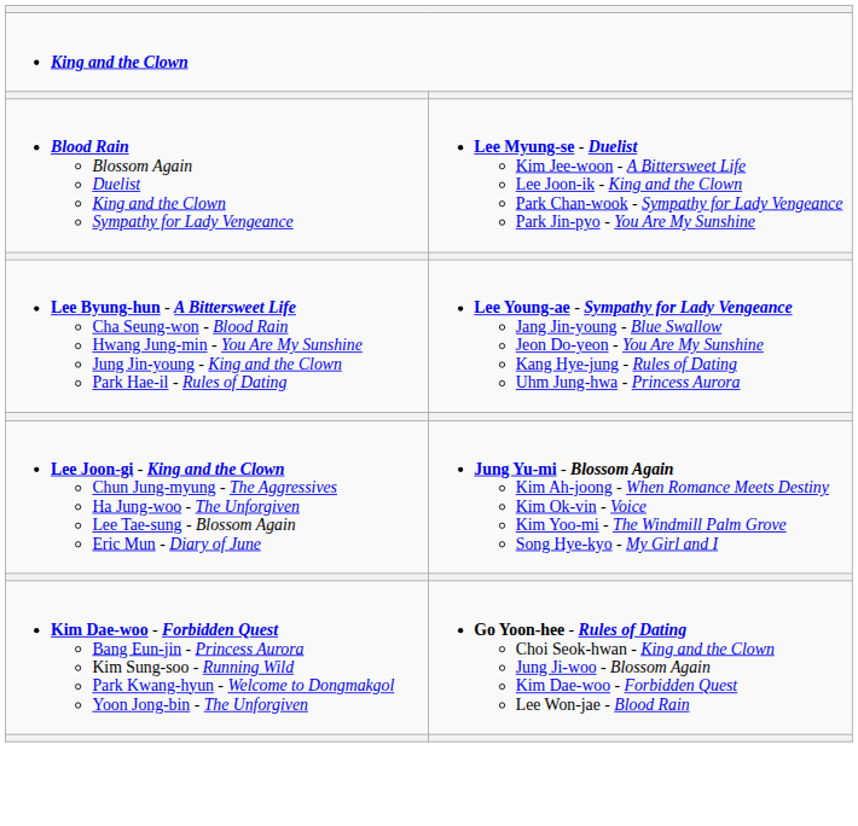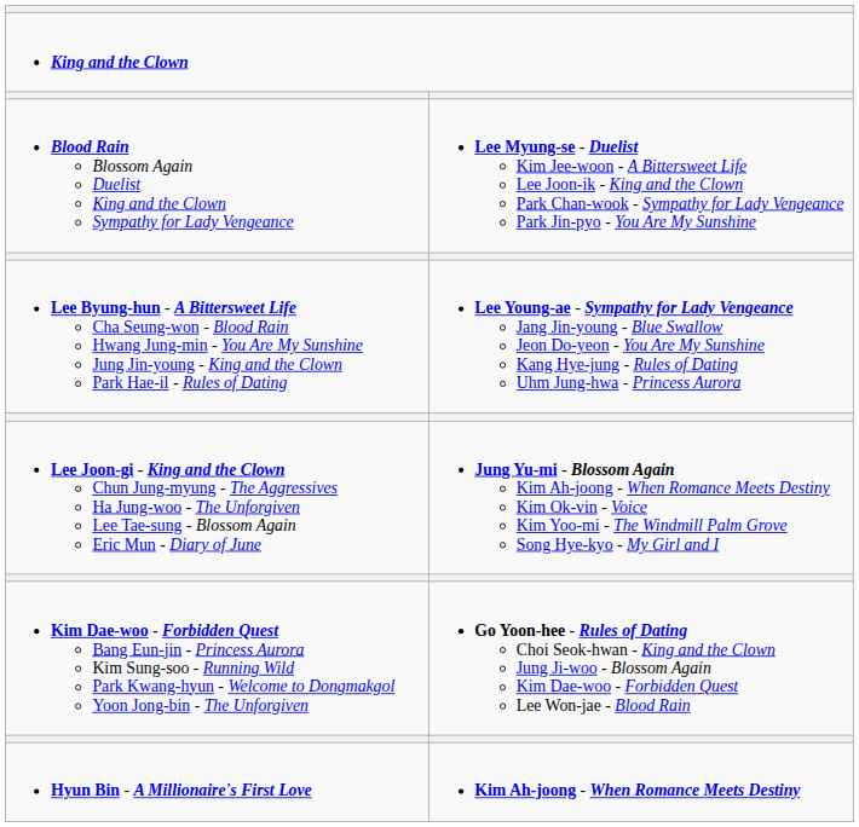 <table class="wikitable">
 <tr>
 <th colspan="2"></th>
 </tr>
 <tr>
 <td valign="top" colspan="2"><br><ul><li><strong><em><a href='#'>King and the Clown</a></em></strong></li></ul></td>
 </tr>
 <tr>
 <th style="width:400px;"></th>
 <th style="width:400px;"></th>
 </tr>
 <tr>
 <td valign="top"><br><ul><li><strong><em><a href='#'>Blood Rain</a></em></strong><ul><li><em>Blossom Again</em></li><li><em><a href='#'>Duelist</a></em></li><li><em><a href='#'>King and the Clown</a></em></li><li><em><a href='#'>Sympathy for Lady Vengeance</a></em></li></ul></li></ul></td>
 <td valign="top"><br><ul><li><strong><a href='#'>Lee Myung-se</a></strong> - <strong><em><a href='#'>Duelist</a></em></strong><ul><li><a href='#'>Kim Jee-woon</a> - <em><a href='#'>A Bittersweet Life</a></em></li><li><a href='#'>Lee Joon-ik</a> - <em><a href='#'>King and the Clown</a></em></li><li><a href='#'>Park Chan-wook</a> - <em><a href='#'>Sympathy for Lady Vengeance</a></em></li><li><a href='#'>Park Jin-pyo</a> - <em><a href='#'>You Are My Sunshine</a></em></li></ul></li></ul></td>
 </tr>
 <tr>
 <th></th>
 <th></th>
 </tr>
 <tr>
 <td valign="top"><br><ul><li><strong><a href='#'>Lee Byung-hun</a></strong> - <strong><em><a href='#'>A Bittersweet Life</a></em></strong><ul><li><a href='#'>Cha Seung-won</a> - <em><a href='#'>Blood Rain</a></em></li><li><a href='#'>Hwang Jung-min</a> - <em><a href='#'>You Are My Sunshine</a></em></li><li><a href='#'>Jung Jin-young</a> - <em><a href='#'>King and the Clown</a></em></li><li><a href='#'>Park Hae-il</a> - <em><a href='#'>Rules of Dating</a></em></li></ul></li></ul></td>
 <td valign="top"><br><ul><li><strong><a href='#'>Lee Young-ae</a></strong> - <strong><em><a href='#'>Sympathy for Lady Vengeance</a></em></strong><ul><li><a href='#'>Jang Jin-young</a> - <em><a href='#'>Blue Swallow</a></em></li><li><a href='#'>Jeon Do-yeon</a> - <em><a href='#'>You Are My Sunshine</a></em></li><li><a href='#'>Kang Hye-jung</a> - <em><a href='#'>Rules of Dating</a></em></li><li><a href='#'>Uhm Jung-hwa</a> - <em><a href='#'>Princess Aurora</a></em></li></ul></li></ul></td>
 </tr>
 <tr>
 <th></th>
 <th></th>
 </tr>
 <tr>
 <td valign="top"><br><ul><li><strong><a href='#'>Lee Joon-gi</a></strong> - <strong><em><a href='#'>King and the Clown</a></em></strong><ul><li><a href='#'>Chun Jung-myung</a> - <em><a href='#'>The Aggressives</a></em></li><li><a href='#'>Ha Jung-woo</a> - <em><a href='#'>The Unforgiven</a></em></li><li><a href='#'>Lee Tae-sung</a> - <em>Blossom Again</em></li><li><a href='#'>Eric Mun</a> - <em><a href='#'>Diary of June</a></em></li></ul></li></ul></td>
 <td valign="top"><br><ul><li><strong><a href='#'>Jung Yu-mi</a></strong> - <strong><em>Blossom Again</em></strong><ul><li><a href='#'>Kim Ah-joong</a> - <em><a href='#'>When Romance Meets Destiny</a></em></li><li><a href='#'>Kim Ok-vin</a> - <em><a href='#'>Voice</a></em></li><li><a href='#'>Kim Yoo-mi</a> - <em><a href='#'>The Windmill Palm Grove</a></em></li><li><a href='#'>Song Hye-kyo</a> - <em><a href='#'>My Girl and I</a></em></li></ul></li></ul></td>
 </tr>
 <tr>
 <th></th>
 <th></th>
 </tr>
 <tr>
 <td valign="top"><br><ul><li><strong><a href='#'>Kim Dae-woo</a></strong> - <strong><em><a href='#'>Forbidden Quest</a></em></strong><ul><li><a href='#'>Bang Eun-jin</a> - <em><a href='#'>Princess Aurora</a></em></li><li>Kim Sung-soo - <em><a href='#'>Running Wild</a></em></li><li><a href='#'>Park Kwang-hyun</a> - <em><a href='#'>Welcome to Dongmakgol</a></em></li><li><a href='#'>Yoon Jong-bin</a> - <em><a href='#'>The Unforgiven</a></em></li></ul></li></ul></td>
 <td valign="top"><br><ul><li><strong>Go Yoon-hee</strong> - <strong><em><a href='#'>Rules of Dating</a></em></strong><ul><li>Choi Seok-hwan - <em><a href='#'>King and the Clown</a></em></li><li><a href='#'>Jung Ji-woo</a> - <em>Blossom Again</em></li><li><a href='#'>Kim Dae-woo</a> - <em><a href='#'>Forbidden Quest</a></em></li><li>Lee Won-jae - <em><a href='#'>Blood Rain</a></em></li></ul></li></ul></td>
 </tr>
 <tr>
 <th></th>
 <th></th>
 </tr>
+<tr>
+<td valign="top"><br><ul><li><strong><a href='#'>Hyun Bin</a></strong> - <strong><em><a href='#'>A Millionaire's First Love</a></em></strong></li></ul></td>
+<td valign="top"><br><ul><li><strong><a href='#'>Kim Ah-joong</a></strong> - <strong><em><a href='#'>When Romance Meets Destiny</a></em></strong></li></ul></td>
+</tr>
 </table>
